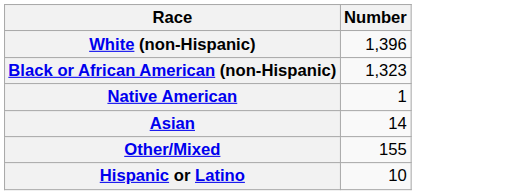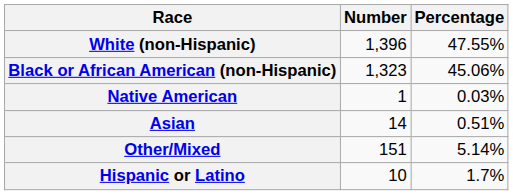 <table class="wikitable" style="text-align:right">
 <tr>
 <th scope="col">Race</th>
 <th scope="col">Number</th>
+<th scope="col">Percentage</th>
 </tr>
 <tr>
 <th scope="row"><a href='#'>White</a> (non-Hispanic)</th>
 <td>1,396</td>
+<td>47.55%</td>
 </tr>
 <tr>
 <th scope="row"><a href='#'>Black or African American</a> (non-Hispanic)</th>
 <td>1,323</td>
+<td>45.06%</td>
 </tr>
 <tr>
 <th scope="row"><a href='#'>Native American</a></th>
 <td>1</td>
+<td>0.03%</td>
 </tr>
 <tr>
 <th scope="row"><a href='#'>Asian</a></th>
 <td>14</td>
+<td>0.51%</td>
 </tr>
 <tr>
 <th scope="row"><a href='#'>Other/Mixed</a></th>
-<td>155</td>
+<td>151</td>
+<td>5.14%</td>
 </tr>
 <tr>
 <th scope="row"><a href='#'>Hispanic</a> or <a href='#'>Latino</a></th>
 <td>10</td>
+<td>1.7%</td>
 </tr>
 </table>
